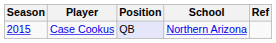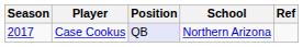 <table class="wikitable">
 <tr>
 <th bgcolor="#e5e5e5">Season</th>
 <th bgcolor="#e5e5e5">Player</th>
 <th bgcolor="#e5e5e5">Position</th>
 <th bgcolor="#e5e5e5">School</th>
 <th bgcolor="#e5e5e5">Ref</th>
 </tr>
 <tr>
-<td><a href='#'>2015</a></td>
+<td><a href='#'>2017</a></td>
 <td><a href='#'>Case Cookus</a></td>
 <td style="background: lavender;">QB</td>
 <td><a href='#'>Northern Arizona</a></td>
 <td></td>
 </tr>
 </table>
